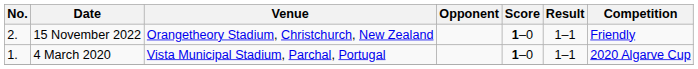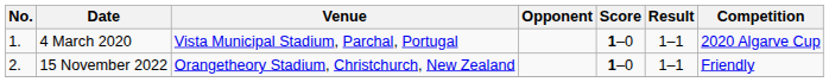 <table class="wikitable">
 <tr>
 <th>No.</th>
 <th>Date</th>
 <th>Venue</th>
 <th>Opponent</th>
 <th>Score</th>
 <th>Result</th>
 <th>Competition</th>
 </tr>
 <tr>
+<td>1.</td>
+<td>4 March 2020</td>
+<td><a href='#'>Vista Municipal Stadium</a>, <a href='#'>Parchal</a>, <a href='#'>Portugal</a></td>
+<td></td>
+<td align=center><strong>1</strong>–0</td>
+<td align=center>1–1 </td>
+<td><a href='#'>2020 Algarve Cup</a></td>
+</tr>
+<tr>
 <td>2.</td>
 <td>15 November 2022</td>
 <td><a href='#'>Orangetheory Stadium</a>, <a href='#'>Christchurch</a>, <a href='#'>New Zealand</a></td>
 <td></td>
 <td align=center><strong>1</strong>–0</td>
 <td align=center>1–1</td>
 <td><a href='#'>Friendly</a></td>
 </tr>
 <tr>
-<td>1.</td>
-<td>4 March 2020</td>
-<td><a href='#'>Vista Municipal Stadium</a>, <a href='#'>Parchal</a>, <a href='#'>Portugal</a></td>
-<td></td>
-<td align=center><strong>1</strong>–0</td>
-<td align=center>1–1 </td>
-<td><a href='#'>2020 Algarve Cup</a></td>
-</tr>
-<tr>
 </tr>
 </table>
